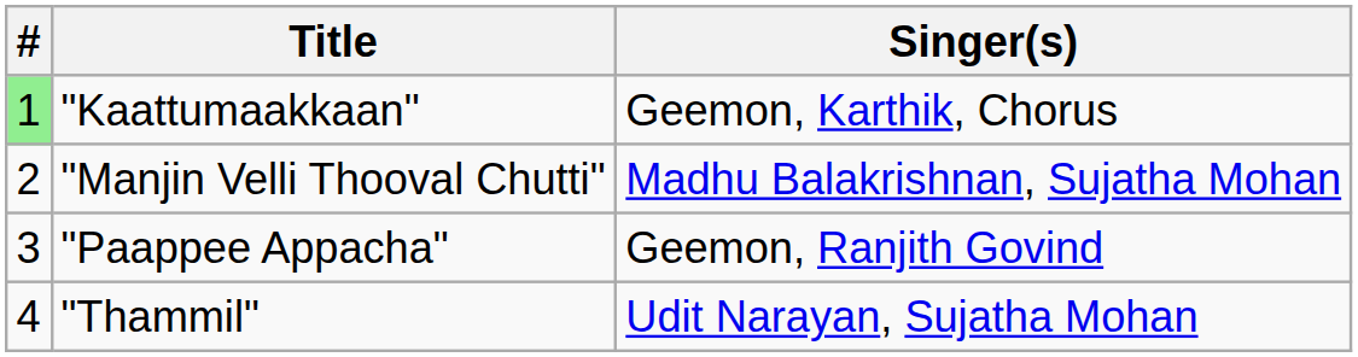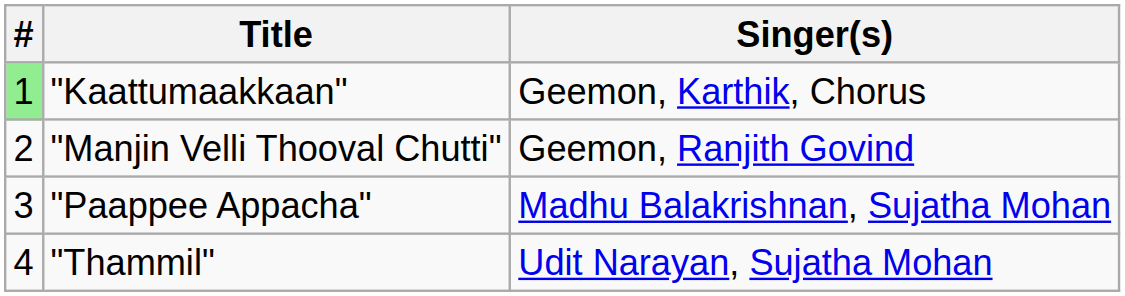 <table class="wikitable" style="font-size:95%;">
 <tr>
 <th>#</th>
 <th>Title</th>
 <th>Singer(s)</th>
 </tr>
 <tr>
 <td style="background: lightgreen;">1</td>
 <td>"Kaattumaakkaan"</td>
 <td>Geemon, <a href='#'>Karthik</a>, Chorus</td>
 </tr>
 <tr>
 <td>2</td>
 <td>"Manjin Velli Thooval Chutti"</td>
-<td><a href='#'>Madhu Balakrishnan</a>, <a href='#'>Sujatha Mohan</a></td>
+<td>Geemon, <a href='#'>Ranjith Govind</a></td>
 </tr>
 <tr>
 <td>3</td>
 <td>"Paappee Appacha"</td>
-<td>Geemon, <a href='#'>Ranjith Govind</a></td>
+<td><a href='#'>Madhu Balakrishnan</a>, <a href='#'>Sujatha Mohan</a></td>
 </tr>
 <tr>
 <td>4</td>
 <td>"Thammil"</td>
 <td><a href='#'>Udit Narayan</a>, <a href='#'>Sujatha Mohan</a></td>
 </tr>
 </table>
